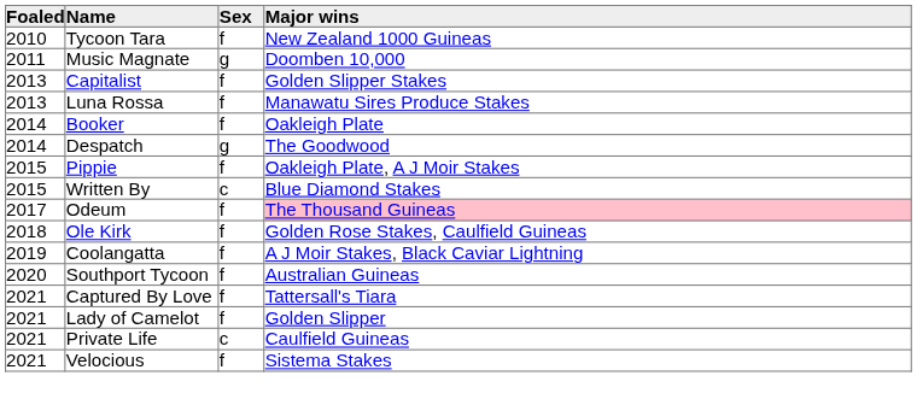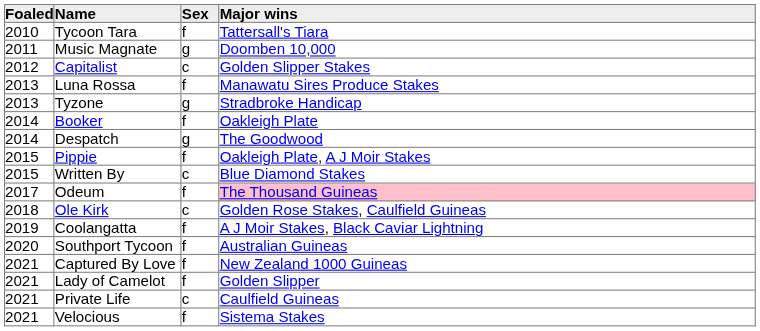 <table border="1" cellpadding="0" style="border-collapse: collapse; font-size:90%">
 <tr bgcolor="#eeeeee">
 <td width="35px"><strong>Foaled</strong></td>
 <td width="120px"><strong>Name</strong></td>
 <td width="35px"><strong>Sex</strong></td>
 <td width="510px"><strong>Major wins</strong></td>
 </tr>
 <tr>
 <td>2010</td>
 <td>Tycoon Tara</td>
 <td>f</td>
-<td><a href='#'>New Zealand 1000 Guineas</a></td>
+<td><a href='#'>Tattersall's Tiara</a></td>
 </tr>
 <tr>
 <td>2011</td>
 <td>Music Magnate</td>
 <td>g</td>
 <td><a href='#'>Doomben 10,000</a></td>
 </tr>
 <tr>
-<td>2013</td>
+<td>2012</td>
 <td><a href='#'>Capitalist</a></td>
-<td>f</td>
+<td>c</td>
 <td><a href='#'>Golden Slipper Stakes</a></td>
 </tr>
 <tr>
 <td>2013</td>
 <td>Luna Rossa</td>
 <td>f</td>
 <td><a href='#'>Manawatu Sires Produce Stakes</a></td>
+</tr>
+<tr>
+<td>2013</td>
+<td>Tyzone</td>
+<td>g</td>
+<td><a href='#'>Stradbroke Handicap</a></td>
 </tr>
 <tr>
 <td>2014</td>
 <td><a href='#'>Booker</a></td>
 <td>f</td>
 <td><a href='#'>Oakleigh Plate</a></td>
 </tr>
 <tr>
 <td>2014</td>
 <td>Despatch</td>
 <td>g</td>
 <td><a href='#'>The Goodwood</a></td>
 </tr>
 <tr>
 <td>2015</td>
 <td><a href='#'>Pippie</a></td>
 <td>f</td>
 <td><a href='#'>Oakleigh Plate</a>, <a href='#'>A J Moir Stakes</a></td>
 </tr>
 <tr>
 <td>2015</td>
 <td>Written By</td>
 <td>c</td>
 <td><a href='#'>Blue Diamond Stakes</a></td>
 </tr>
 <tr>
 <td>2017</td>
 <td>Odeum</td>
 <td>f</td>
 <td style="background: pink;"><a href='#'>The Thousand Guineas</a></td>
 </tr>
 <tr>
 <td>2018</td>
 <td><a href='#'>Ole Kirk</a></td>
-<td>f</td>
+<td>c</td>
 <td><a href='#'>Golden Rose Stakes</a>, <a href='#'>Caulfield Guineas</a></td>
 </tr>
 <tr>
 <td>2019</td>
 <td>Coolangatta</td>
 <td>f</td>
 <td><a href='#'>A J Moir Stakes</a>, <a href='#'>Black Caviar Lightning</a></td>
 </tr>
 <tr>
 <td>2020</td>
 <td>Southport Tycoon</td>
 <td>f</td>
 <td><a href='#'>Australian Guineas</a></td>
 </tr>
 <tr>
 <td>2021</td>
 <td>Captured By Love</td>
 <td>f</td>
-<td><a href='#'>Tattersall's Tiara</a></td>
+<td><a href='#'>New Zealand 1000 Guineas</a></td>
 </tr>
 <tr>
 <td>2021</td>
 <td>Lady of Camelot</td>
 <td>f</td>
 <td><a href='#'>Golden Slipper</a></td>
 </tr>
 <tr>
 <td>2021</td>
 <td>Private Life</td>
 <td>c</td>
 <td><a href='#'>Caulfield Guineas</a></td>
 </tr>
 <tr>
 <td>2021</td>
 <td>Velocious</td>
 <td>f</td>
 <td><a href='#'>Sistema Stakes</a></td>
 </tr>
 </table>
